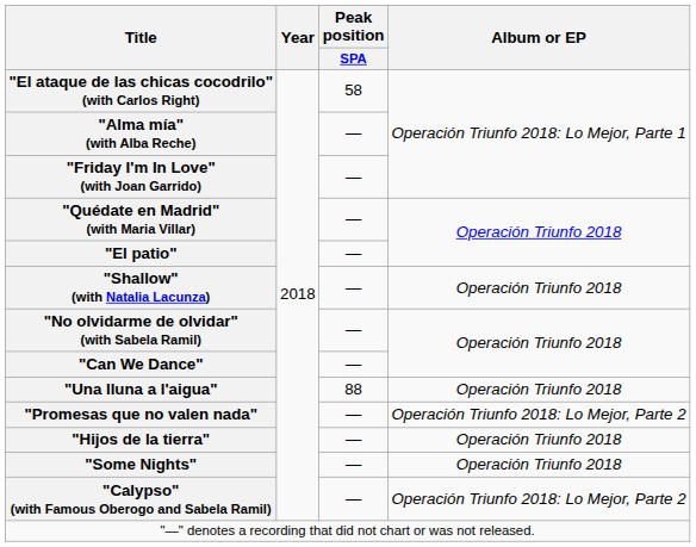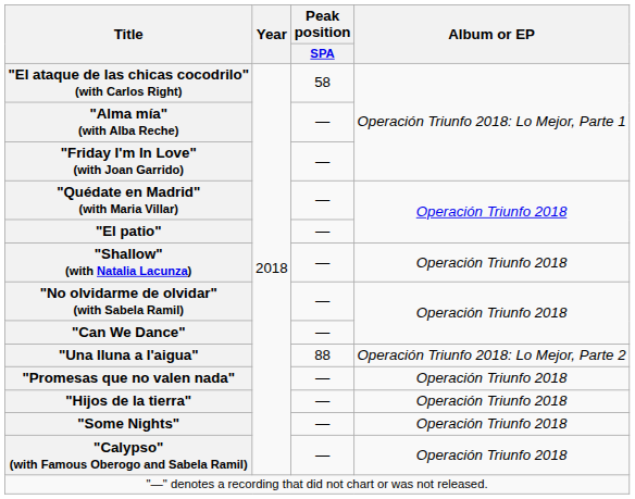 <table class="wikitable plainrowheaders" style="text-align:center;">
 <tr>
 <th scope="col" rowspan="2">Title</th>
 <th scope="col" rowspan="2">Year</th>
 <th scope="col" colspan="1">Peak position</th>
 <th scope="col" rowspan="2">Album or EP</th>
 </tr>
 <tr>
 <th scope="col" style="width:3em;font-size:85%;"><a href='#'>SPA</a><br></th>
 </tr>
 <tr>
 <th scope="row">"El ataque de las chicas cocodrilo"<br><small>(with Carlos Right)</small></th>
 <td rowspan="13">2018</td>
 <td>58</td>
 <td rowspan="3"><em>Operación Triunfo 2018: Lo Mejor, Parte 1</em></td>
 </tr>
 <tr>
 <th scope="row">"Alma mía"<br><small>(with Alba Reche)</small></th>
 <td>—</td>
 </tr>
 <tr>
 <th scope="row">"Friday I'm In Love"<br><small>(with Joan Garrido)</small></th>
 <td>—</td>
 </tr>
 <tr>
 <th scope="row">"Quédate en Madrid"<br><small>(with Maria Villar)</small></th>
 <td>—</td>
 <td rowspan="2"><em><a href='#'>Operación Triunfo 2018</a></em></td>
 </tr>
 <tr>
 <th scope="row">"El patio"</th>
 <td>—</td>
 </tr>
 <tr>
 <th scope="row">"Shallow"<br><small>(with <a href='#'>Natalia Lacunza</a>)</small></th>
 <td>—</td>
 <td><em>Operación Triunfo 2018</em></td>
 </tr>
 <tr>
 <th scope="row">"No olvidarme de olvidar"<br><small>(with Sabela Ramil)</small></th>
 <td>—</td>
 <td rowspan="2"><em>Operación Triunfo 2018</em></td>
 </tr>
 <tr>
 <th scope="row">"Can We Dance"</th>
 <td>—</td>
 </tr>
 <tr>
 <th scope="row">"Una lluna a l'aigua"</th>
 <td>88</td>
-<td><em>Operación Triunfo 2018</em></td>
+<td><em>Operación Triunfo 2018: Lo Mejor, Parte 2</em></td>
 </tr>
 <tr>
 <th scope="row">"Promesas que no valen nada"</th>
 <td>—</td>
-<td><em>Operación Triunfo 2018: Lo Mejor, Parte 2</em></td>
+<td><em>Operación Triunfo 2018</em></td>
 </tr>
 <tr>
 <th scope="row">"Hijos de la tierra"</th>
 <td>—</td>
 <td><em>Operación Triunfo 2018</em></td>
 </tr>
 <tr>
 <th scope="row">"Some Nights"</th>
 <td>—</td>
 <td><em>Operación Triunfo 2018</em></td>
 </tr>
 <tr>
 <th scope="row">"Calypso"<br><small>(with Famous Oberogo and Sabela Ramil)</small></th>
 <td>—</td>
-<td><em>Operación Triunfo 2018: Lo Mejor, Parte 2</em></td>
+<td><em>Operación Triunfo 2018</em></td>
 </tr>
 <tr>
 <td colspan="12" style="text-align:center; font-size:85%;">"—" denotes a recording that did not chart or was not released.</td>
 </tr>
 </table>
